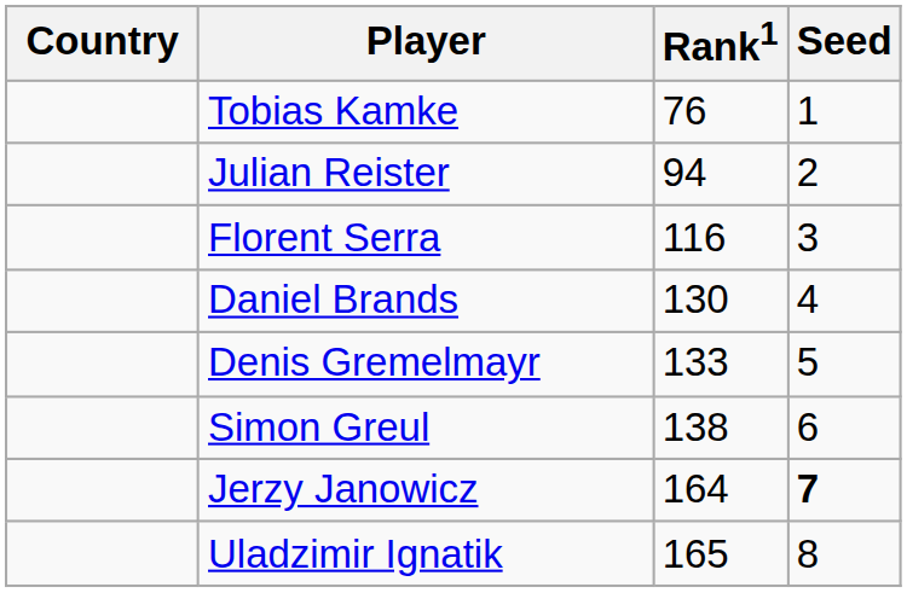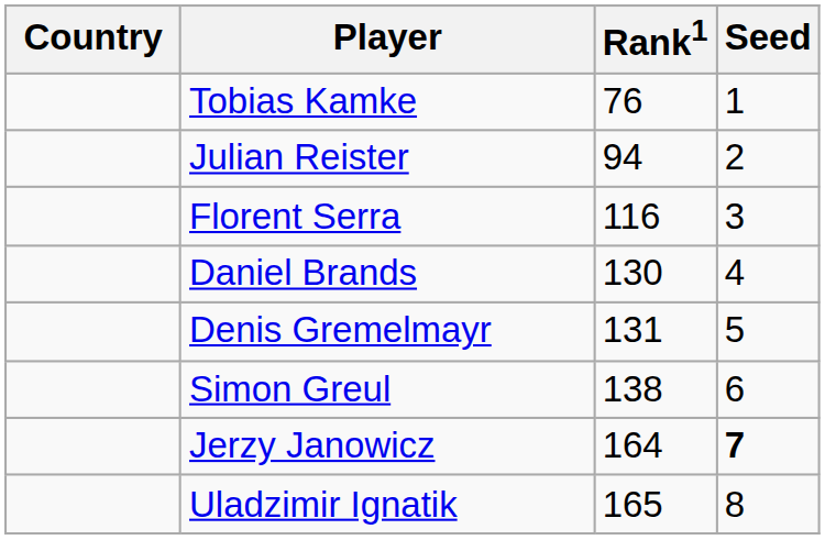 <table class="sortable wikitable">
 <tr>
 <th width="70">Country</th>
 <th width="175">Player</th>
 <th>Rank<sup>1</sup></th>
 <th>Seed</th>
 </tr>
 <tr>
 <td></td>
 <td><a href='#'>Tobias Kamke</a></td>
 <td>76</td>
 <td>1</td>
 </tr>
 <tr>
 <td></td>
 <td><a href='#'>Julian Reister</a></td>
 <td>94</td>
 <td>2</td>
 </tr>
 <tr>
 <td></td>
 <td><a href='#'>Florent Serra</a></td>
 <td>116</td>
 <td>3</td>
 </tr>
 <tr>
 <td></td>
 <td><a href='#'>Daniel Brands</a></td>
 <td>130</td>
 <td>4</td>
 </tr>
 <tr>
 <td></td>
 <td><a href='#'>Denis Gremelmayr</a></td>
-<td>133</td>
+<td>131</td>
 <td>5</td>
 </tr>
 <tr>
 <td></td>
 <td><a href='#'>Simon Greul</a></td>
 <td>138</td>
 <td>6</td>
 </tr>
 <tr>
 <td></td>
 <td><a href='#'>Jerzy Janowicz</a></td>
 <td>164</td>
 <td><strong>7</strong></td>
 </tr>
 <tr>
 <td></td>
 <td><a href='#'>Uladzimir Ignatik</a></td>
 <td>165</td>
 <td>8</td>
 </tr>
 </table>
